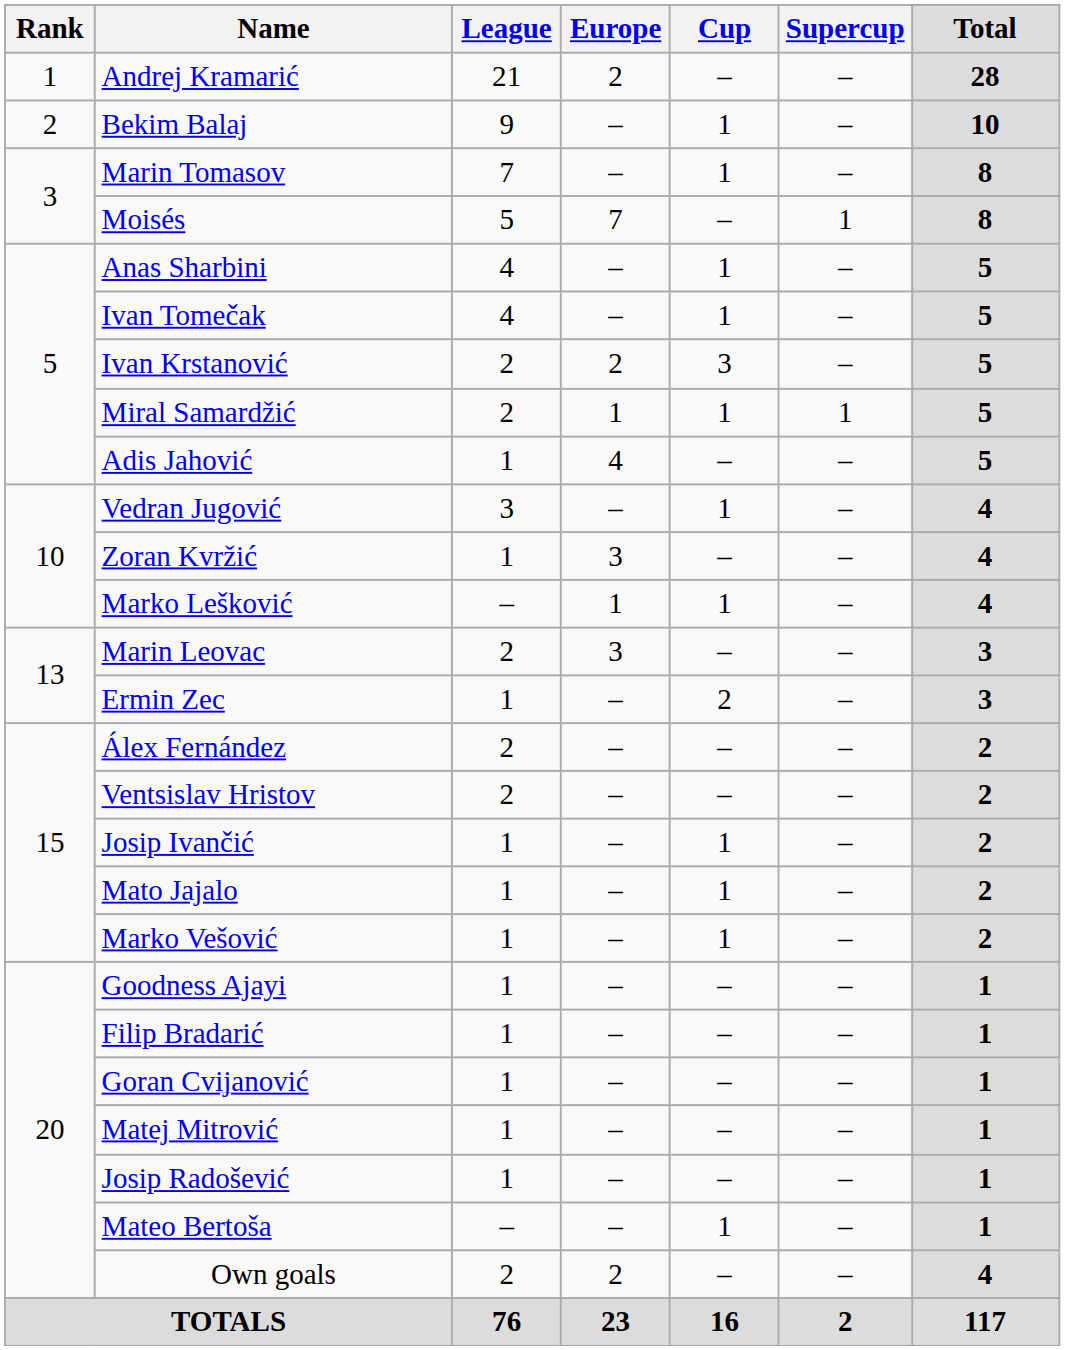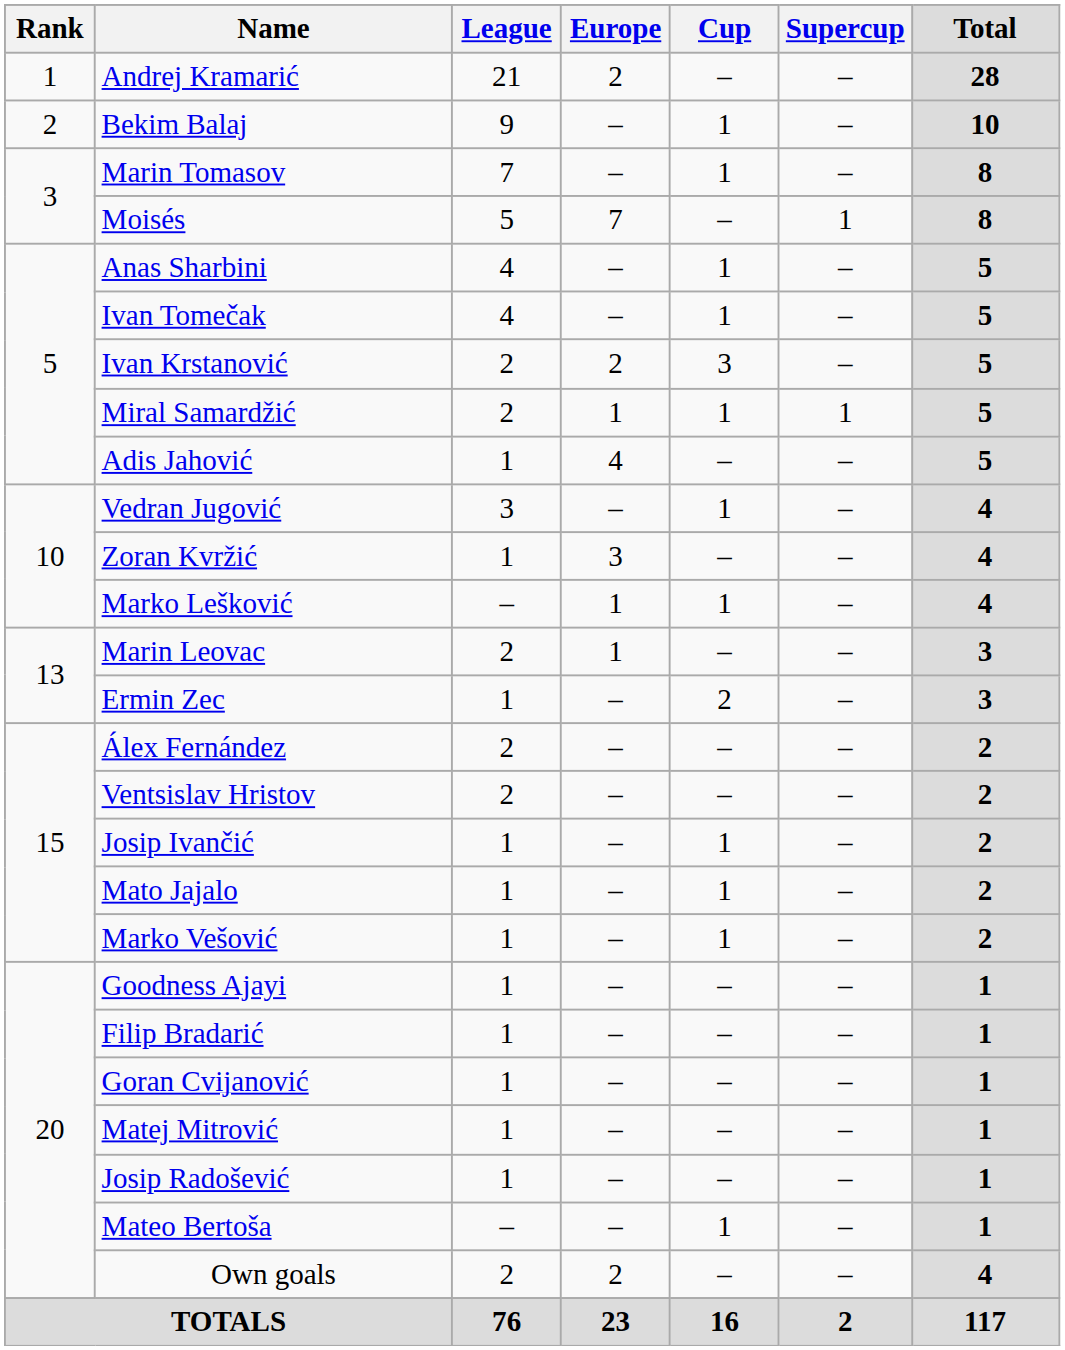 <table class="wikitable" style="font-size: 95%; text-align: center;">
 <tr>
 <th width=40>Rank</th>
 <th width=180>Name</th>
 <th width=50><a href='#'>League</a></th>
 <th width=50><a href='#'>Europe</a></th>
 <th width=50><a href='#'>Cup</a></th>
 <th width=50><a href='#'>Supercup</a></th>
 <th width=70 style="background: #DCDCDC">Total</th>
 </tr>
 <tr>
 <td rowspan=1>1</td>
 <td style="text-align:left;"> <a href='#'>Andrej Kramarić</a></td>
 <td>21</td>
 <td>2</td>
 <td>–</td>
 <td>–</td>
 <th style="background: #DCDCDC">28</th>
 </tr>
 <tr>
 <td rowspan=1>2</td>
 <td style="text-align:left;"> <a href='#'>Bekim Balaj</a></td>
 <td>9</td>
 <td>–</td>
 <td>1</td>
 <td>–</td>
 <th style="background: #DCDCDC">10</th>
 </tr>
 <tr>
 <td rowspan=2>3</td>
 <td style="text-align:left;"> <a href='#'>Marin Tomasov</a></td>
 <td>7</td>
 <td>–</td>
 <td>1</td>
 <td>–</td>
 <th style="background: #DCDCDC">8</th>
 </tr>
 <tr>
 <td style="text-align:left;"> <a href='#'>Moisés</a></td>
 <td>5</td>
 <td>7</td>
 <td>–</td>
 <td>1</td>
 <th style="background: #DCDCDC">8</th>
 </tr>
 <tr>
 <td rowspan=5>5</td>
 <td style="text-align:left;"> <a href='#'>Anas Sharbini</a></td>
 <td>4</td>
 <td>–</td>
 <td>1</td>
 <td>–</td>
 <th style="background: #DCDCDC">5</th>
 </tr>
 <tr>
 <td style="text-align:left;"> <a href='#'>Ivan Tomečak</a></td>
 <td>4</td>
 <td>–</td>
 <td>1</td>
 <td>–</td>
 <th style="background: #DCDCDC">5</th>
 </tr>
 <tr>
 <td style="text-align:left;"> <a href='#'>Ivan Krstanović</a></td>
 <td>2</td>
 <td>2</td>
 <td>3</td>
 <td>–</td>
 <th style="background: #DCDCDC">5</th>
 </tr>
 <tr>
 <td style="text-align:left;"> <a href='#'>Miral Samardžić</a></td>
 <td>2</td>
 <td>1</td>
 <td>1</td>
 <td>1</td>
 <th style="background: #DCDCDC">5</th>
 </tr>
 <tr>
 <td style="text-align:left;"> <a href='#'>Adis Jahović</a></td>
 <td>1</td>
 <td>4</td>
 <td>–</td>
 <td>–</td>
 <th style="background: #DCDCDC">5</th>
 </tr>
 <tr>
 <td rowspan=3>10</td>
 <td style="text-align:left;"> <a href='#'>Vedran Jugović</a></td>
 <td>3</td>
 <td>–</td>
 <td>1</td>
 <td>–</td>
 <th style="background: #DCDCDC">4</th>
 </tr>
 <tr>
 <td style="text-align:left;"> <a href='#'>Zoran Kvržić</a></td>
 <td>1</td>
 <td>3</td>
 <td>–</td>
 <td>–</td>
 <th style="background: #DCDCDC">4</th>
 </tr>
 <tr>
 <td style="text-align:left;"> <a href='#'>Marko Lešković</a></td>
 <td>–</td>
 <td>1</td>
 <td>1</td>
 <td>–</td>
 <th style="background: #DCDCDC">4</th>
 </tr>
 <tr>
 <td rowspan=2>13</td>
 <td style="text-align:left;"> <a href='#'>Marin Leovac</a></td>
 <td>2</td>
-<td>3</td>
+<td>1</td>
 <td>–</td>
 <td>–</td>
 <th style="background: #DCDCDC">3</th>
 </tr>
 <tr>
 <td style="text-align:left;"> <a href='#'>Ermin Zec</a></td>
 <td>1</td>
 <td>–</td>
 <td>2</td>
 <td>–</td>
 <th style="background: #DCDCDC">3</th>
 </tr>
 <tr>
 <td rowspan=5>15</td>
 <td style="text-align:left;"> <a href='#'>Álex Fernández</a></td>
 <td>2</td>
 <td>–</td>
 <td>–</td>
 <td>–</td>
 <th style="background: #DCDCDC">2</th>
 </tr>
 <tr>
 <td style="text-align:left;"> <a href='#'>Ventsislav Hristov</a></td>
 <td>2</td>
 <td>–</td>
 <td>–</td>
 <td>–</td>
 <th style="background: #DCDCDC">2</th>
 </tr>
 <tr>
 <td style="text-align:left;"> <a href='#'>Josip Ivančić</a></td>
 <td>1</td>
 <td>–</td>
 <td>1</td>
 <td>–</td>
 <th style="background: #DCDCDC">2</th>
 </tr>
 <tr>
 <td style="text-align:left;"> <a href='#'>Mato Jajalo</a></td>
 <td>1</td>
 <td>–</td>
 <td>1</td>
 <td>–</td>
 <th style="background: #DCDCDC">2</th>
 </tr>
 <tr>
 <td style="text-align:left;"> <a href='#'>Marko Vešović</a></td>
 <td>1</td>
 <td>–</td>
 <td>1</td>
 <td>–</td>
 <th style="background: #DCDCDC">2</th>
 </tr>
 <tr>
 <td rowspan=7>20</td>
 <td style="text-align:left;"> <a href='#'>Goodness Ajayi</a></td>
 <td>1</td>
 <td>–</td>
 <td>–</td>
 <td>–</td>
 <th style="background: #DCDCDC">1</th>
 </tr>
 <tr>
 <td style="text-align:left;"> <a href='#'>Filip Bradarić</a></td>
 <td>1</td>
 <td>–</td>
 <td>–</td>
 <td>–</td>
 <th style="background: #DCDCDC">1</th>
 </tr>
 <tr>
 <td style="text-align:left;"> <a href='#'>Goran Cvijanović</a></td>
 <td>1</td>
 <td>–</td>
 <td>–</td>
 <td>–</td>
 <th style="background: #DCDCDC">1</th>
 </tr>
 <tr>
 <td style="text-align:left;"> <a href='#'>Matej Mitrović</a></td>
 <td>1</td>
 <td>–</td>
 <td>–</td>
 <td>–</td>
 <th style="background: #DCDCDC">1</th>
 </tr>
 <tr>
 <td style="text-align:left;"> <a href='#'>Josip Radošević</a></td>
 <td>1</td>
 <td>–</td>
 <td>–</td>
 <td>–</td>
 <th style="background: #DCDCDC">1</th>
 </tr>
 <tr>
 <td style="text-align:left;"> <a href='#'>Mateo Bertoša</a></td>
 <td>–</td>
 <td>–</td>
 <td>1</td>
 <td>–</td>
 <th style="background: #DCDCDC">1</th>
 </tr>
 <tr>
 <td style="text-align:center;">Own goals</td>
 <td>2</td>
 <td>2</td>
 <td>–</td>
 <td>–</td>
 <th style="background: #DCDCDC">4</th>
 </tr>
 <tr>
 <th colspan="2" align="center" style="background: #DCDCDC">TOTALS</th>
 <th style="background: #DCDCDC">76</th>
 <th style="background: #DCDCDC">23</th>
 <th style="background: #DCDCDC">16</th>
 <th style="background: #DCDCDC">2</th>
 <th style="background: #DCDCDC">117</th>
 </tr>
 </table>
